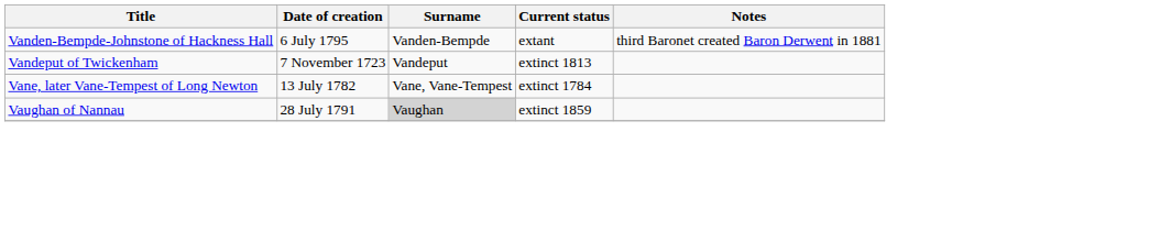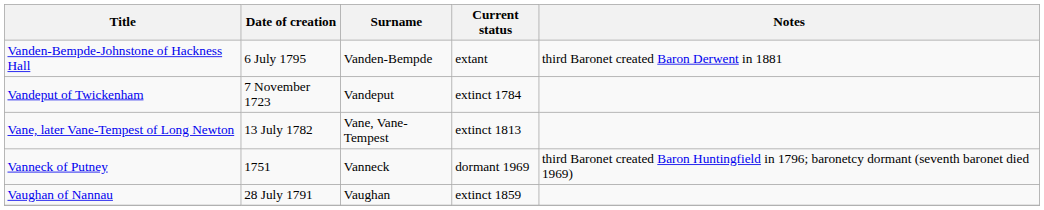 <table class="wikitable">
 <tr>
 <th>Title</th>
 <th>Date of creation</th>
 <th>Surname</th>
 <th>Current status</th>
 <th>Notes</th>
 </tr>
 <tr>
 <td><a href='#'>Vanden-Bempde-Johnstone of Hackness Hall</a></td>
 <td>6 July 1795</td>
 <td>Vanden-Bempde</td>
 <td>extant</td>
 <td>third Baronet created <a href='#'>Baron Derwent</a> in 1881</td>
 </tr>
 <tr>
 <td><a href='#'>Vandeput of Twickenham</a></td>
 <td>7 November 1723</td>
 <td>Vandeput</td>
-<td>extinct 1813</td>
+<td>extinct 1784</td>
 <td></td>
 </tr>
 <tr>
 <td><a href='#'>Vane, later Vane-Tempest of Long Newton</a></td>
 <td>13 July 1782</td>
 <td>Vane, Vane-Tempest</td>
-<td>extinct 1784</td>
+<td>extinct 1813</td>
 <td></td>
+</tr>
+<tr>
+<td><a href='#'>Vanneck of Putney</a></td>
+<td>1751</td>
+<td>Vanneck</td>
+<td>dormant 1969</td>
+<td>third Baronet created <a href='#'>Baron Huntingfield</a> in 1796; baronetcy dormant (seventh baronet died 1969)</td>
 </tr>
 <tr>
 <td><a href='#'>Vaughan of Nannau</a></td>
 <td>28 July 1791</td>
-<td style="background: lightgrey;">Vaughan</td>
+<td>Vaughan</td>
 <td>extinct 1859</td>
 <td></td>
 </tr>
 <tr>
 </tr>
 </table>
